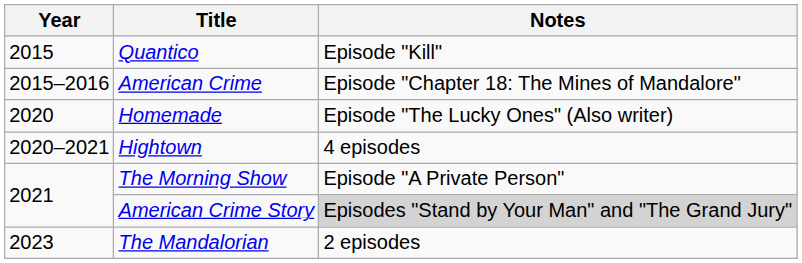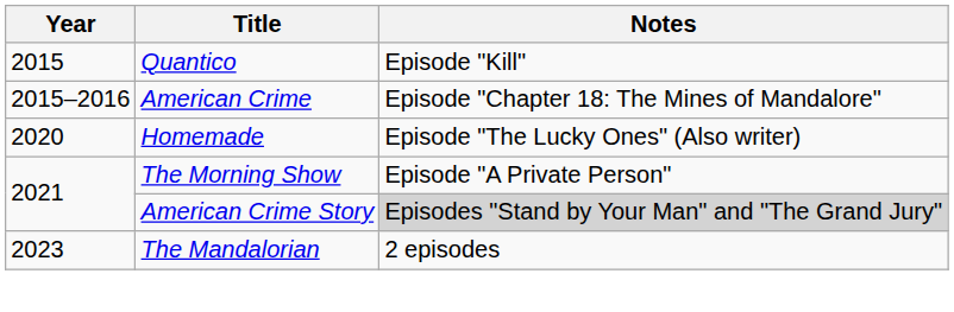 <table class="wikitable">
 <tr>
 <th>Year</th>
 <th>Title</th>
 <th>Notes</th>
 </tr>
 <tr>
 <td>2015</td>
 <td><em><a href='#'>Quantico</a></em></td>
 <td>Episode "Kill"</td>
 </tr>
 <tr>
 <td>2015–2016</td>
 <td><em><a href='#'>American Crime</a></em></td>
 <td>Episode "Chapter 18: The Mines of Mandalore"</td>
 </tr>
 <tr>
 <td>2020</td>
 <td><em><a href='#'>Homemade</a></em></td>
 <td>Episode "The Lucky Ones" (Also writer)</td>
 </tr>
 <tr>
-<td>2020–2021</td>
-<td><em><a href='#'>Hightown</a></em></td>
-<td>4 episodes</td>
-</tr>
-<tr>
 <td rowspan=2>2021</td>
 <td><em><a href='#'>The Morning Show</a></em></td>
 <td>Episode "A Private Person"</td>
 </tr>
 <tr>
 <td><em><a href='#'>American Crime Story</a></em></td>
 <td style="background: lightgrey;">Episodes "Stand by Your Man" and "The Grand Jury"</td>
 </tr>
 <tr>
 <td>2023</td>
 <td><em><a href='#'>The Mandalorian</a></em></td>
 <td>2 episodes</td>
 </tr>
 </table>
